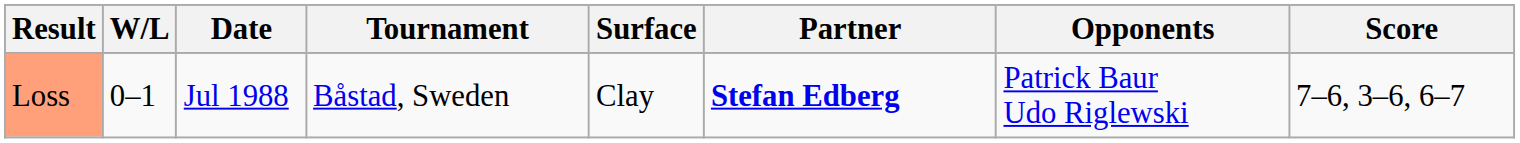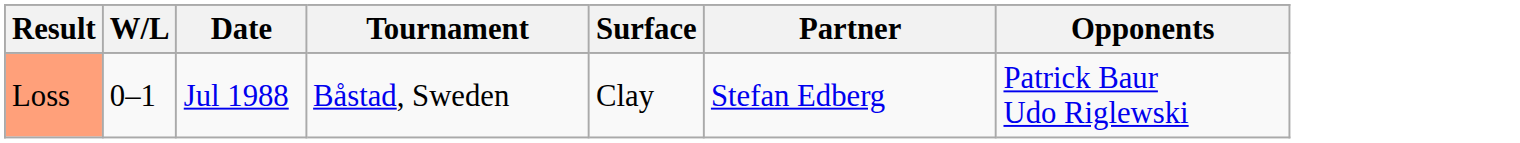 <table class="sortable wikitable">
 <tr>
 <th>Result</th>
 <th style="width:25px">W/L</th>
 <th style="width:60px">Date</th>
 <th style="width:140px">Tournament</th>
 <th style="width:50px">Surface</th>
 <th style="width:145px">Partner</th>
 <th style="width:145px">Opponents</th>
-<th style="width:110px" class="unsortable">Score</th>
 </tr>
 <tr>
 <td style="background:#ffa07a;">Loss</td>
 <td>0–1</td>
 <td><a href='#'>Jul 1988</a></td>
 <td><a href='#'>Båstad</a>, Sweden</td>
 <td>Clay</td>
-<td><strong> <a href='#'>Stefan Edberg</a></strong></td>
+<td> <a href='#'>Stefan Edberg</a></td>
 <td> <a href='#'>Patrick Baur</a><br> <a href='#'>Udo Riglewski</a></td>
-<td>7–6, 3–6, 6–7</td>
 </tr>
 </table>
